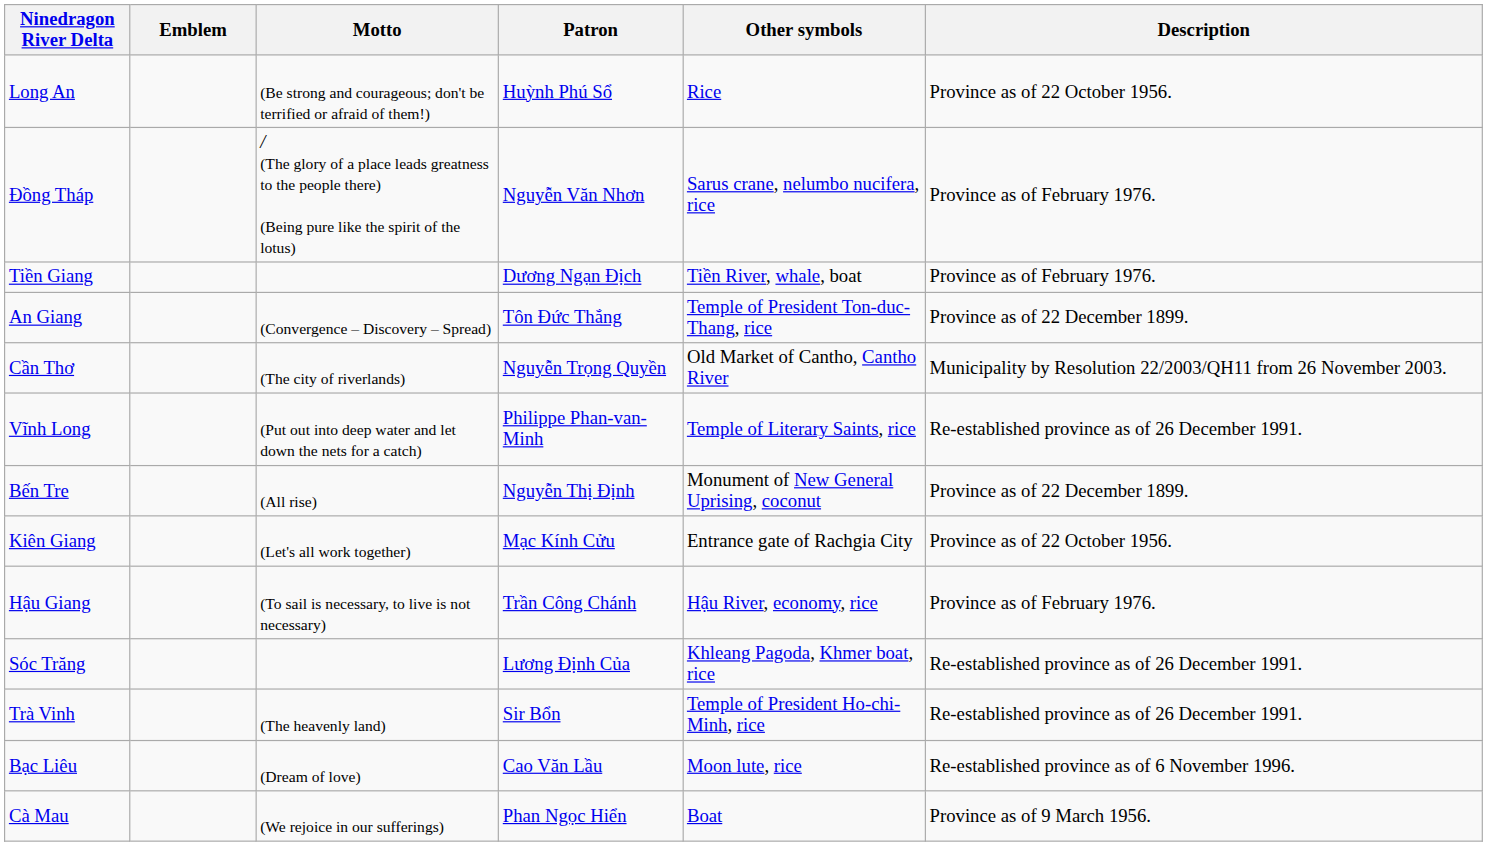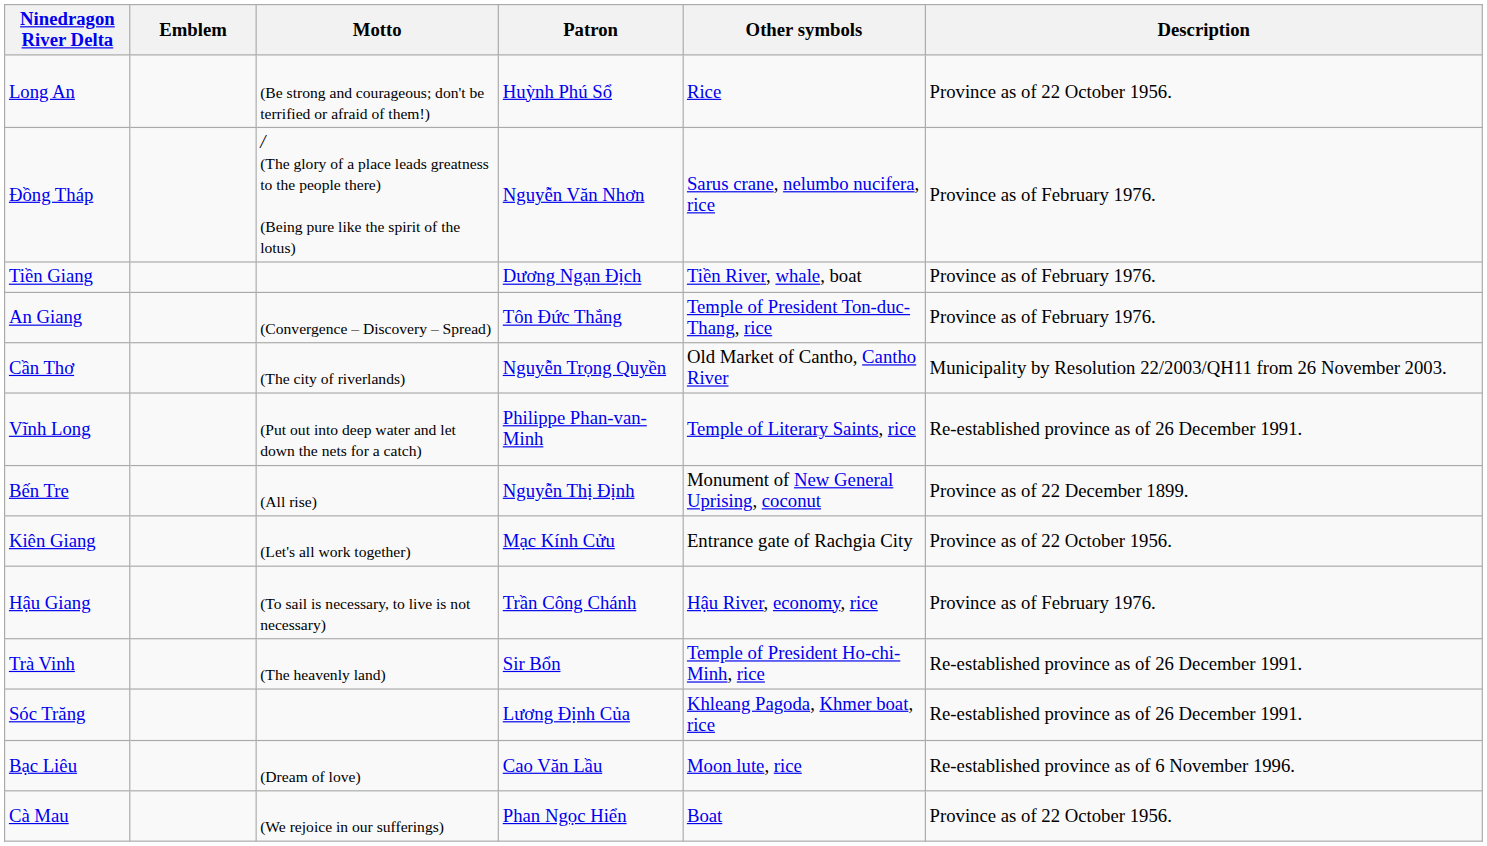 <table class="wikitable" style="width:100%">
 <tr>
 <th width="100px"><a href='#'>Ninedragon River Delta</a></th>
 <th width="100px">Emblem</th>
 <th width="200px">Motto</th>
 <th width="150px">Patron</th>
 <th width="200px">Other symbols</th>
 <th style="min-width:100px">Description</th>
 </tr>
 <tr>
 <td><a href='#'>Long An</a></td>
 <td></td>
 <td><br><small>(Be strong and courageous; don't be terrified or afraid of them!)</small></td>
 <td><a href='#'>Huỳnh Phú Sổ</a></td>
 <td><a href='#'>Rice</a></td>
 <td>Province as of 22 October 1956.</td>
 </tr>
 <tr>
 <td><a href='#'>Đồng Tháp</a></td>
 <td></td>
 <td> <em>/</em> <br><small>(The glory of a place leads greatness to the people there)</small><br><br><small>(Being pure like the spirit of the lotus)</small></td>
 <td><a href='#'>Nguyễn Văn Nhơn</a></td>
 <td><a href='#'>Sarus crane</a>, <a href='#'>nelumbo nucifera</a>, <a href='#'>rice</a></td>
 <td>Province as of February 1976.</td>
 </tr>
 <tr>
 <td><a href='#'>Tiền Giang</a></td>
 <td></td>
 <td></td>
 <td><a href='#'>Dương Ngạn Địch</a></td>
 <td><a href='#'>Tiền River</a>, <a href='#'>whale</a>, boat</td>
 <td>Province as of February 1976.</td>
 </tr>
 <tr>
 <td><a href='#'>An Giang</a></td>
 <td></td>
 <td><br><small>(Convergence – Discovery – Spread)</small></td>
 <td><a href='#'>Tôn Đức Thắng</a></td>
 <td><a href='#'>Temple of President Ton-duc-Thang</a>, <a href='#'>rice</a></td>
-<td>Province as of 22 December 1899.</td>
+<td>Province as of February 1976.</td>
 </tr>
 <tr>
 <td><a href='#'>Cần Thơ</a></td>
 <td></td>
 <td><br><small>(The city of riverlands)</small></td>
 <td><a href='#'>Nguyễn Trọng Quyền</a></td>
 <td>Old Market of Cantho, <a href='#'>Cantho River</a></td>
 <td>Municipality by Resolution 22/2003/QH11 from 26 November 2003.</td>
 </tr>
 <tr>
 <td><a href='#'>Vĩnh Long</a></td>
 <td></td>
 <td><br><small>(Put out into deep water and let down the nets for a catch)</small></td>
 <td><a href='#'>Philippe Phan-van-Minh</a></td>
 <td><a href='#'>Temple of Literary Saints</a>, <a href='#'>rice</a></td>
 <td>Re-established province as of 26 December 1991.</td>
 </tr>
 <tr>
 <td><a href='#'>Bến Tre</a></td>
 <td></td>
 <td><br><small>(All rise)</small></td>
 <td><a href='#'>Nguyễn Thị Định</a></td>
 <td>Monument of <a href='#'>New General Uprising</a>, <a href='#'>coconut</a></td>
 <td>Province as of 22 December 1899.</td>
 </tr>
 <tr>
 <td><a href='#'>Kiên Giang</a></td>
 <td></td>
 <td><br><small>(Let's all work together)</small></td>
 <td><a href='#'>Mạc Kính Cửu</a></td>
 <td>Entrance gate of Rachgia City</td>
 <td>Province as of 22 October 1956.</td>
 </tr>
 <tr>
 <td><a href='#'>Hậu Giang</a></td>
 <td></td>
 <td><br><small>(To sail is necessary, to live is not necessary)</small></td>
 <td><a href='#'>Trần Công Chánh</a></td>
 <td><a href='#'>Hậu River</a>, <a href='#'>economy</a>, <a href='#'>rice</a></td>
 <td>Province as of February 1976.</td>
 </tr>
 <tr>
+<td><a href='#'>Trà Vinh</a></td>
+<td></td>
+<td><br><small>(The heavenly land)</small></td>
+<td><a href='#'>Sir Bổn</a></td>
+<td><a href='#'>Temple of President Ho-chi-Minh</a>, <a href='#'>rice</a></td>
+<td>Re-established province as of 26 December 1991.</td>
+</tr>
+<tr>
 <td><a href='#'>Sóc Trăng</a></td>
 <td></td>
 <td></td>
 <td><a href='#'>Lương Định Của</a></td>
 <td><a href='#'>Khleang Pagoda</a>, <a href='#'>Khmer boat</a>, <a href='#'>rice</a></td>
-<td>Re-established province as of 26 December 1991.</td>
-</tr>
-<tr>
-<td><a href='#'>Trà Vinh</a></td>
-<td></td>
-<td><br><small>(The heavenly land)</small></td>
-<td><a href='#'>Sir Bổn</a></td>
-<td><a href='#'>Temple of President Ho-chi-Minh</a>, <a href='#'>rice</a></td>
 <td>Re-established province as of 26 December 1991.</td>
 </tr>
 <tr>
 <td><a href='#'>Bạc Liêu</a></td>
 <td></td>
 <td><br><small>(Dream of love)</small></td>
 <td><a href='#'>Cao Văn Lầu</a></td>
 <td><a href='#'>Moon lute</a>, <a href='#'>rice</a></td>
 <td>Re-established province as of 6 November 1996.</td>
 </tr>
 <tr>
 <td><a href='#'>Cà Mau</a></td>
 <td></td>
 <td><br><small>(We rejoice in our sufferings)</small></td>
 <td><a href='#'>Phan Ngọc Hiển</a></td>
 <td><a href='#'>Boat</a></td>
-<td>Province as of 9 March 1956.</td>
+<td>Province as of 22 October 1956.</td>
 </tr>
 </table>
